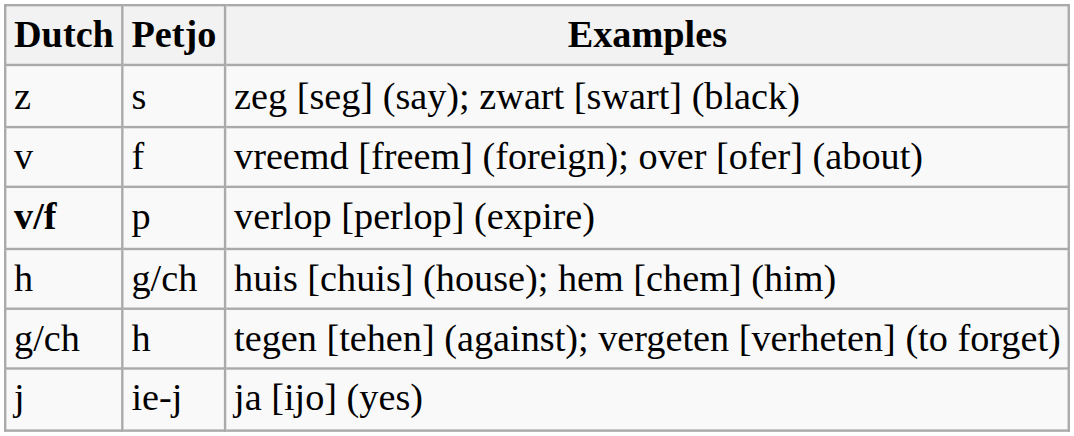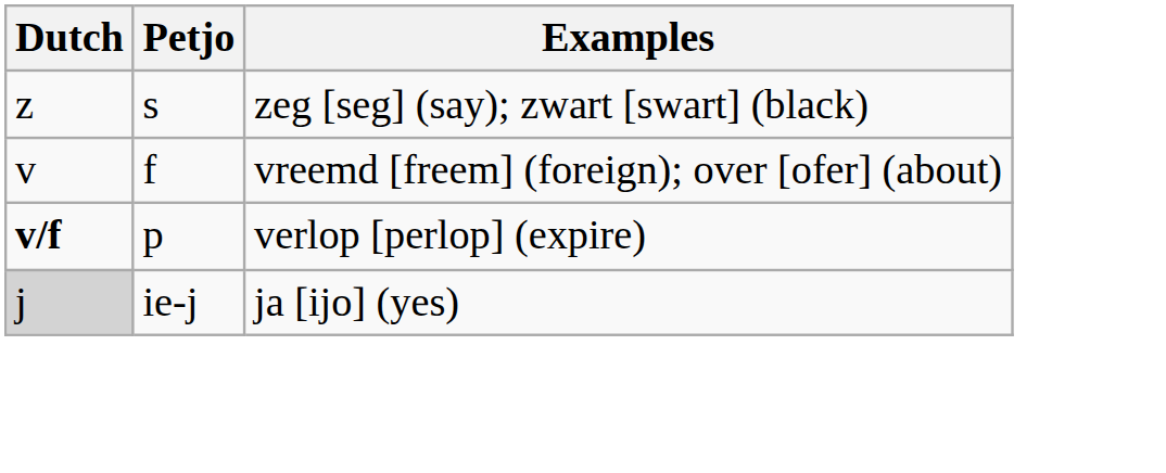 <table class="wikitable">
 <tr>
 <th>Dutch</th>
 <th>Petjo</th>
 <th>Examples</th>
 </tr>
 <tr>
 <td>z</td>
 <td>s</td>
 <td>zeg [seg] (say); zwart [swart] (black)</td>
 </tr>
 <tr>
 <td>v</td>
 <td>f</td>
 <td>vreemd [freem] (foreign); over [ofer] (about)</td>
 </tr>
 <tr>
 <td><strong>v/f</strong></td>
 <td>p</td>
 <td>verlop [perlop] (expire)</td>
 </tr>
 <tr>
-<td>h</td>
-<td>g/ch</td>
-<td>huis [chuis] (house); hem [chem] (him)</td>
-</tr>
-<tr>
-<td>g/ch</td>
-<td>h</td>
-<td>tegen [tehen] (against); vergeten [verheten] (to forget)</td>
-</tr>
-<tr>
-<td>j</td>
+<td style="background: lightgrey;">j</td>
 <td>ie-j</td>
 <td>ja [ijo] (yes)</td>
 </tr>
 </table>
